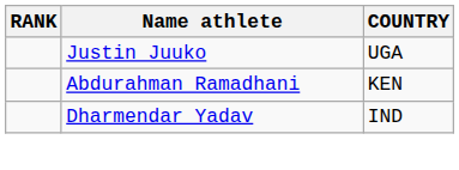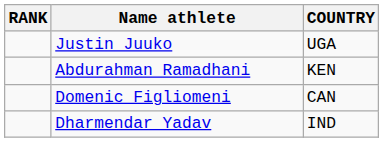 <table class="wikitable">
 <tr>
 <th>RANK</th>
 <th align="left" style="width: 15em">Name athlete</th>
 <th>COUNTRY</th>
 </tr>
 <tr>
 <td align="center"></td>
 <td><a href='#'>Justin Juuko</a></td>
 <td> UGA</td>
 </tr>
 <tr>
 <td align="center"></td>
 <td><a href='#'>Abdurahman Ramadhani</a></td>
 <td> KEN</td>
 </tr>
 <tr>
 <td align="center"></td>
+<td><a href='#'>Domenic Figliomeni</a></td>
+<td> CAN</td>
+</tr>
+<tr>
+<td align="center"></td>
 <td><a href='#'>Dharmendar Yadav</a></td>
 <td> IND</td>
 </tr>
 </table>
